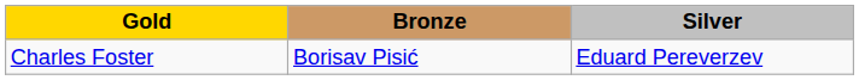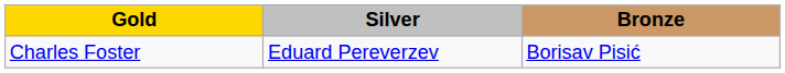 <table class="wikitable" style="text-align:left">
 <tr align="center">
 <td width=200 bgcolor=gold><strong>Gold</strong></td>
+<td width=200 bgcolor=silver><strong>Silver</strong></td>
 <td width=200 bgcolor=CC9966><strong>Bronze</strong></td>
-<td width=200 bgcolor=silver><strong>Silver</strong></td>
 </tr>
 <tr>
 <td><a href='#'>Charles Foster</a><br><em></em></td>
+<td><a href='#'>Eduard Pereverzev</a><br><em></em></td>
 <td><a href='#'>Borisav Pisić</a><br><em></em></td>
-<td><a href='#'>Eduard Pereverzev</a><br><em></em></td>
 </tr>
 </table>
